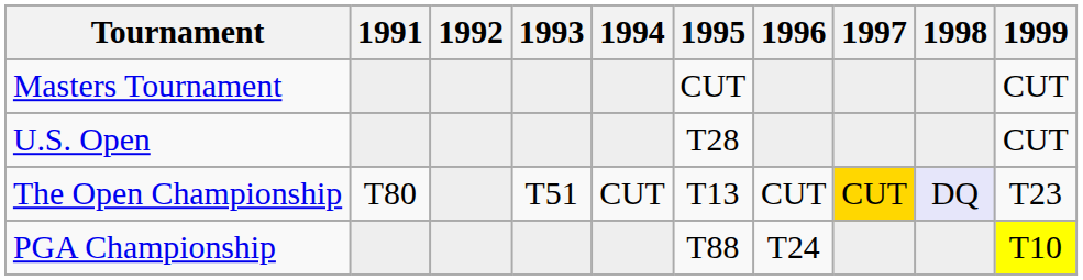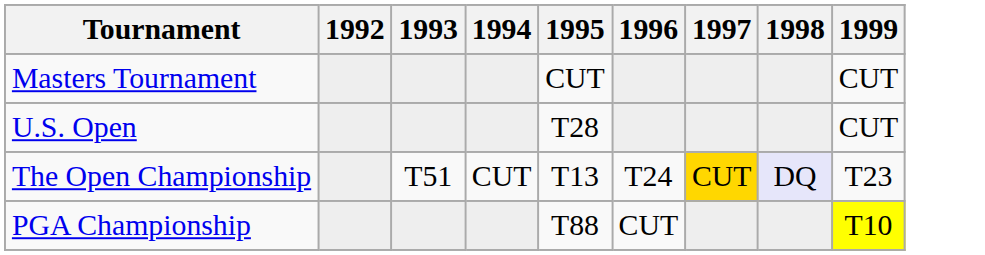 <table class="wikitable" style="font-size:95%;text-align:center;">
 <tr>
 <th>Tournament</th>
-<th>1991</th>
 <th>1992</th>
 <th>1993</th>
 <th>1994</th>
 <th>1995</th>
 <th>1996</th>
 <th>1997</th>
 <th>1998</th>
 <th>1999</th>
 </tr>
 <tr>
 <td align=left><a href='#'>Masters Tournament</a></td>
 <td style="background:#eeeeee;"></td>
 <td style="background:#eeeeee;"></td>
 <td style="background:#eeeeee;"></td>
-<td style="background:#eeeeee;"></td>
 <td>CUT</td>
 <td style="background:#eeeeee;"></td>
 <td style="background:#eeeeee;"></td>
 <td style="background:#eeeeee;"></td>
 <td>CUT</td>
 </tr>
 <tr>
 <td align=left><a href='#'>U.S. Open</a></td>
 <td style="background:#eeeeee;"></td>
 <td style="background:#eeeeee;"></td>
 <td style="background:#eeeeee;"></td>
-<td style="background:#eeeeee;"></td>
 <td>T28</td>
 <td style="background:#eeeeee;"></td>
 <td style="background:#eeeeee;"></td>
 <td style="background:#eeeeee;"></td>
 <td>CUT</td>
 </tr>
 <tr>
 <td align=left><a href='#'>The Open Championship</a></td>
-<td>T80</td>
 <td style="background:#eeeeee;"></td>
 <td>T51</td>
 <td>CUT</td>
 <td>T13</td>
-<td>CUT</td>
+<td>T24</td>
 <td style="background: gold;">CUT</td>
 <td style="background: lavender;">DQ</td>
 <td>T23</td>
 </tr>
 <tr>
 <td align=left><a href='#'>PGA Championship</a></td>
 <td style="background:#eeeeee;"></td>
 <td style="background:#eeeeee;"></td>
 <td style="background:#eeeeee;"></td>
-<td style="background:#eeeeee;"></td>
 <td>T88</td>
-<td>T24</td>
+<td>CUT</td>
 <td style="background:#eeeeee;"></td>
 <td style="background:#eeeeee;"></td>
 <td style="background:yellow;">T10</td>
 </tr>
 </table>
